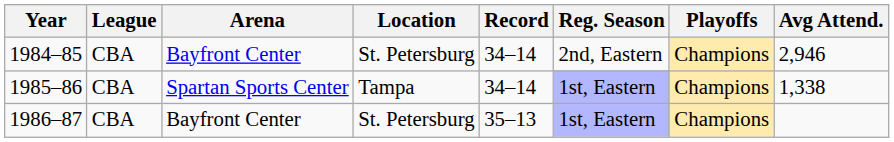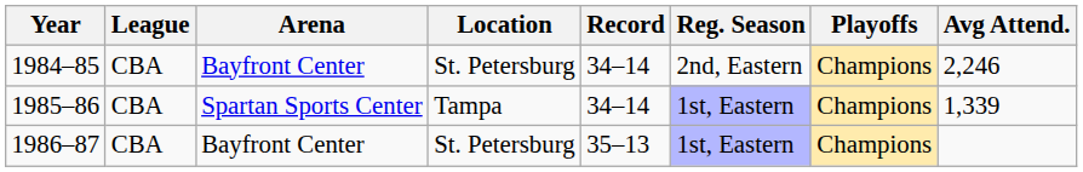 <table class="wikitable">
 <tr>
 <th>Year</th>
 <th>League</th>
 <th>Arena</th>
 <th>Location</th>
 <th>Record</th>
 <th>Reg. Season</th>
 <th>Playoffs</th>
 <th>Avg Attend.</th>
 </tr>
 <tr>
 <td>1984–85</td>
 <td>CBA</td>
 <td><a href='#'>Bayfront Center</a></td>
 <td>St. Petersburg</td>
 <td>34–14</td>
 <td>2nd, Eastern</td>
 <td bgcolor="FFEBAD">Champions</td>
-<td>2,946</td>
+<td>2,246</td>
 </tr>
 <tr>
 <td>1985–86</td>
 <td>CBA</td>
 <td><a href='#'>Spartan Sports Center</a></td>
 <td>Tampa</td>
 <td>34–14</td>
 <td bgcolor="B3B7FF">1st, Eastern</td>
 <td bgcolor="FFEBAD">Champions</td>
-<td>1,338</td>
+<td>1,339</td>
 </tr>
 <tr>
 <td>1986–87</td>
 <td>CBA</td>
 <td>Bayfront Center</td>
 <td>St. Petersburg</td>
 <td>35–13</td>
 <td bgcolor="B3B7FF">1st, Eastern</td>
 <td bgcolor="FFEBAD">Champions</td>
 <td></td>
 </tr>
 </table>
